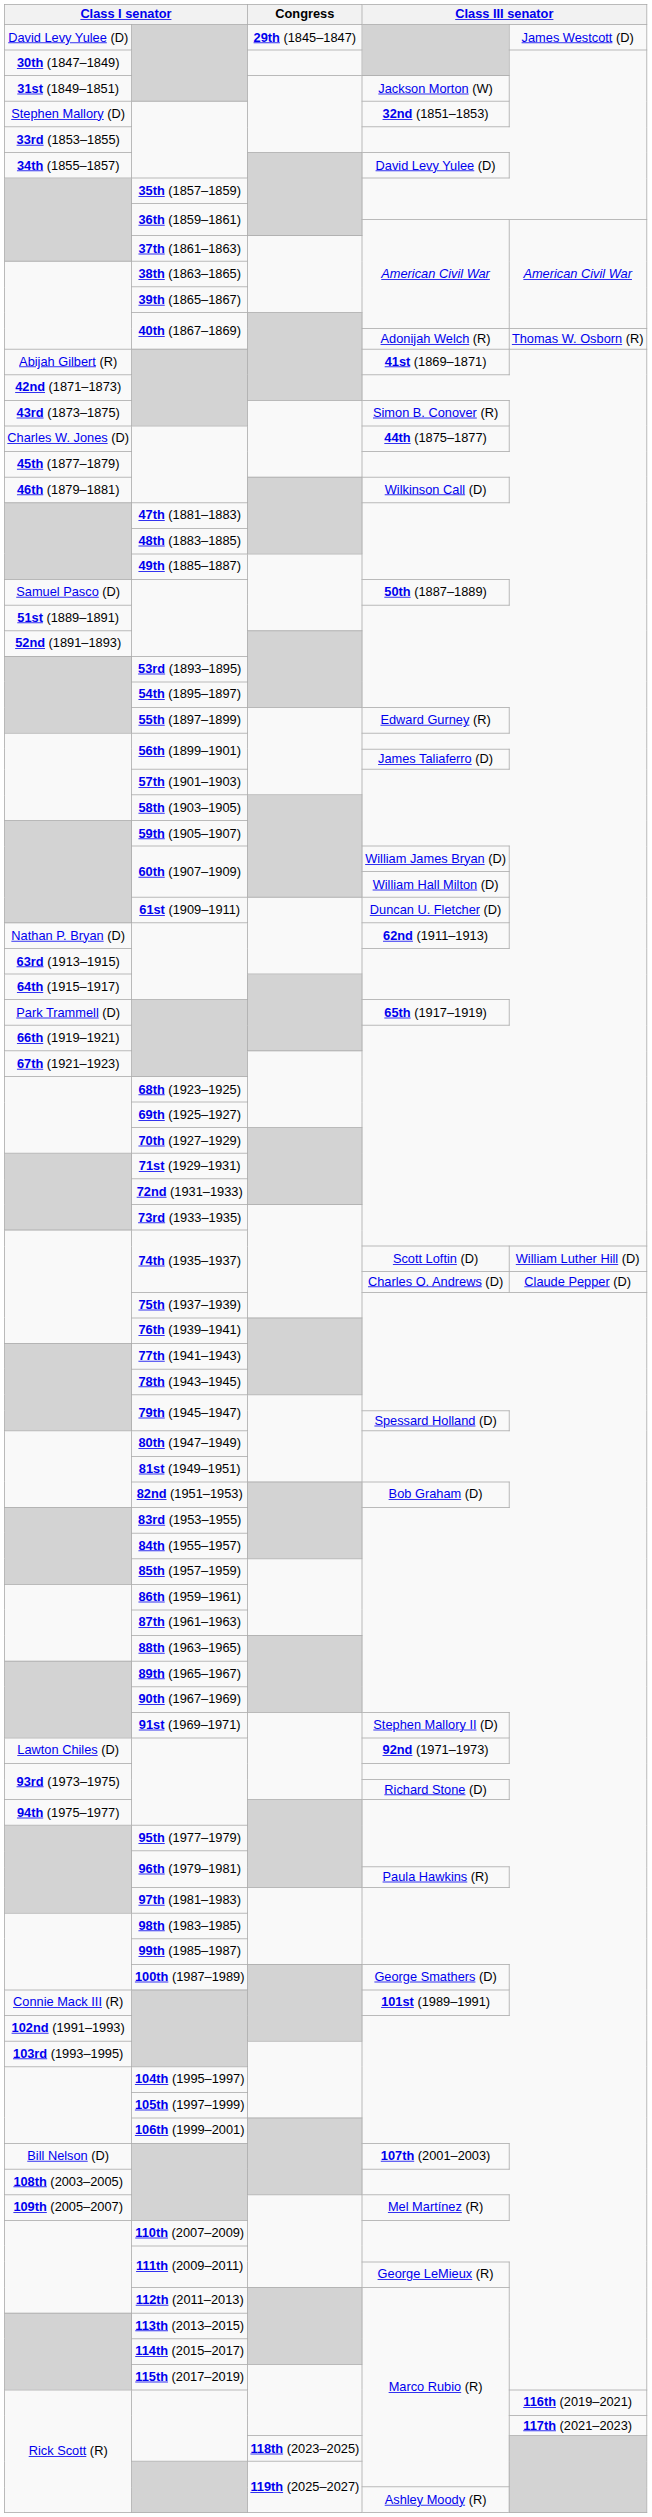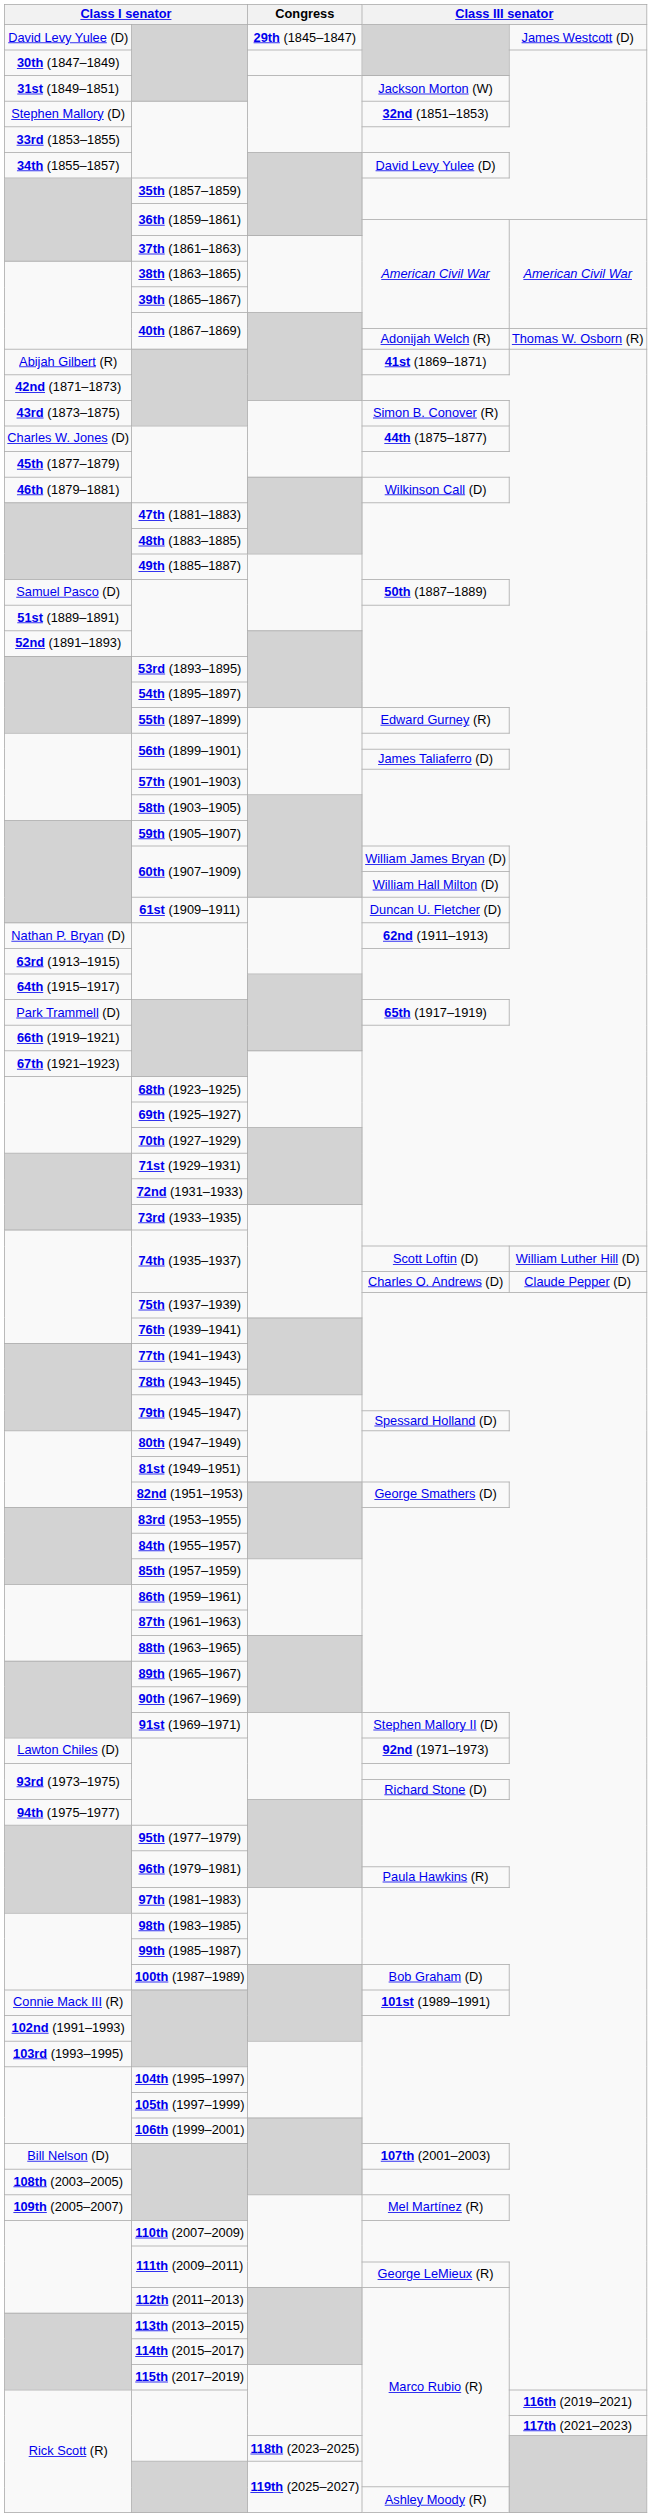 <table class="wikitable sticky-header" style="text-align:center">
 <tr>
 <th colspan="2"><a href='#'>Class I senator</a></th>
 <th>Congress</th>
 <th colspan="2"><a href='#'>Class III senator</a></th>
 </tr>
 <tr style="height:2em">
 <td><a href='#'>David Levy Yulee</a> (D)</td>
 <td rowspan="3" style="background: #D3D3D3"></td>
 <td><strong><a href='#'>29th</a></strong> (1845–1847)</td>
 <td rowspan="2" style="background: #D3D3D3"></td>
 <td><a href='#'>James Westcott</a> (D)</td>
 </tr>
 <tr style="height:2em">
 <td><strong><a href='#'>30th</a></strong> (1847–1849)</td>
 </tr>
 <tr style="height:2em">
 <td><strong><a href='#'>31st</a></strong> (1849–1851)</td>
 <td rowspan="3"></td>
 <td><a href='#'>Jackson Morton</a> (W)</td>
 </tr>
 <tr style="height:2em">
 <td><a href='#'>Stephen Mallory</a> (D)</td>
 <td rowspan="3"></td>
 <td><strong><a href='#'>32nd</a></strong> (1851–1853)</td>
 </tr>
 <tr style="height:2em">
 <td><strong><a href='#'>33rd</a></strong> (1853–1855)</td>
 </tr>
 <tr style="height:2em">
 <td><strong><a href='#'>34th</a></strong> (1855–1857)</td>
 <td rowspan="4" style="background: #D3D3D3"></td>
 <td><a href='#'>David Levy Yulee</a> (D)</td>
 </tr>
 <tr style="height:2em">
 <td rowspan="4" style="background: #D3D3D3"></td>
 <td><strong><a href='#'>35th</a></strong> (1857–1859)</td>
 </tr>
 <tr style="height:1.25em">
 <td rowspan=2><strong><a href='#'>36th</a></strong> (1859–1861)</td>
 </tr>
 <tr style="height:1.25em">
 <td rowspan=5 ><em><a href='#'>American Civil War</a></em></td>
 <td rowspan=5 ><em><a href='#'>American Civil War</a></em></td>
 </tr>
 <tr style="height:2em">
 <td><strong><a href='#'>37th</a></strong> (1861–1863)</td>
 <td rowspan="3"></td>
 </tr>
 <tr style="height:2em">
 <td rowspan="4"></td>
 <td><strong><a href='#'>38th</a></strong> (1863–1865)</td>
 </tr>
 <tr style="height:2em">
 <td><strong><a href='#'>39th</a></strong> (1865–1867)</td>
 </tr>
 <tr style="height:1.25em">
 <td rowspan=2><strong><a href='#'>40th</a></strong> (1867–1869)</td>
 <td rowspan="4" style="background: #D3D3D3"></td>
 </tr>
 <tr style="height:1.25em">
 <td><a href='#'>Adonijah Welch</a> (R)</td>
 <td><a href='#'>Thomas W. Osborn</a> (R)</td>
 </tr>
 <tr style="height:2em">
 <td><a href='#'>Abijah Gilbert</a> (R)</td>
 <td rowspan="3" style="background: #D3D3D3"></td>
 <td><strong><a href='#'>41st</a></strong> (1869–1871)</td>
 </tr>
 <tr style="height:2em">
 <td><strong><a href='#'>42nd</a></strong> (1871–1873)</td>
 </tr>
 <tr style="height:2em">
 <td><strong><a href='#'>43rd</a></strong> (1873–1875)</td>
 <td rowspan="3"></td>
 <td><a href='#'>Simon B. Conover</a> (R)</td>
 </tr>
 <tr style="height:2em">
 <td><a href='#'>Charles W. Jones</a> (D)</td>
 <td rowspan="3"></td>
 <td><strong><a href='#'>44th</a></strong> (1875–1877)</td>
 </tr>
 <tr style="height:2em">
 <td><strong><a href='#'>45th</a></strong> (1877–1879)</td>
 </tr>
 <tr style="height:2em">
 <td><strong><a href='#'>46th</a></strong> (1879–1881)</td>
 <td rowspan="3" style="background: #D3D3D3"></td>
 <td><a href='#'>Wilkinson Call</a> (D)</td>
 </tr>
 <tr style="height:2em">
 <td rowspan="3" style="background: #D3D3D3"></td>
 <td><strong><a href='#'>47th</a></strong> (1881–1883)</td>
 </tr>
 <tr style="height:2em">
 <td><strong><a href='#'>48th</a></strong> (1883–1885)</td>
 </tr>
 <tr style="height:2em">
 <td><strong><a href='#'>49th</a></strong> (1885–1887)</td>
 <td rowspan="3"></td>
 </tr>
 <tr style="height:2em">
 <td><a href='#'>Samuel Pasco</a> (D)</td>
 <td rowspan="3"></td>
 <td><strong><a href='#'>50th</a></strong> (1887–1889)</td>
 </tr>
 <tr style="height:2em">
 <td><strong><a href='#'>51st</a></strong> (1889–1891)</td>
 </tr>
 <tr style="height:2em">
 <td><strong><a href='#'>52nd</a></strong> (1891–1893)</td>
 <td rowspan="3" style="background: #D3D3D3"></td>
 </tr>
 <tr style="height:2em">
 <td rowspan="3" style="background: #D3D3D3"></td>
 <td><strong><a href='#'>53rd</a></strong> (1893–1895)</td>
 </tr>
 <tr style="height:2em">
 <td><strong><a href='#'>54th</a></strong> (1895–1897)</td>
 </tr>
 <tr style="height:2em">
 <td><strong><a href='#'>55th</a></strong> (1897–1899)</td>
 <td rowspan="4"></td>
 <td><a href='#'>Edward Gurney</a> (R)</td>
 </tr>
 <tr style="height:1.25em">
 <td rowspan="4"></td>
 <td rowspan=2><strong><a href='#'>56th</a></strong> (1899–1901)</td>
 </tr>
 <tr style="height:1.25em">
 <td><a href='#'>James Taliaferro</a> (D)</td>
 </tr>
 <tr style="height:2em">
 <td><strong><a href='#'>57th</a></strong> (1901–1903)</td>
 </tr>
 <tr style="height:2em">
 <td><strong><a href='#'>58th</a></strong> (1903–1905)</td>
 <td rowspan="4" style="background: #D3D3D3"></td>
 </tr>
 <tr style="height:2em">
 <td rowspan="4" style="background: #D3D3D3"></td>
 <td><strong><a href='#'>59th</a></strong> (1905–1907)</td>
 </tr>
 <tr style="height:2em">
 <td rowspan=2><strong><a href='#'>60th</a></strong> (1907–1909)</td>
 <td><a href='#'>William James Bryan</a> (D)</td>
 </tr>
 <tr style="height:2em">
 <td><a href='#'>William Hall Milton</a> (D)</td>
 </tr>
 <tr style="height:2em">
 <td><strong><a href='#'>61st</a></strong> (1909–1911)</td>
 <td rowspan="3"></td>
 <td><a href='#'>Duncan U. Fletcher</a> (D)</td>
 </tr>
 <tr style="height:2em">
 <td><a href='#'>Nathan P. Bryan</a> (D)</td>
 <td rowspan="3"></td>
 <td><strong><a href='#'>62nd</a></strong> (1911–1913)</td>
 </tr>
 <tr style="height:2em">
 <td><strong><a href='#'>63rd</a></strong> (1913–1915)</td>
 </tr>
 <tr style="height:2em">
 <td><strong><a href='#'>64th</a></strong> (1915–1917)</td>
 <td rowspan="3" style="background: #D3D3D3"></td>
 </tr>
 <tr style="height:2em">
 <td><a href='#'>Park Trammell</a> (D)</td>
 <td rowspan="3" style="background: #D3D3D3"></td>
 <td><strong><a href='#'>65th</a></strong> (1917–1919)</td>
 </tr>
 <tr style="height:2em">
 <td><strong><a href='#'>66th</a></strong> (1919–1921)</td>
 </tr>
 <tr style="height:2em">
 <td><strong><a href='#'>67th</a></strong> (1921–1923)</td>
 <td rowspan="3"></td>
 </tr>
 <tr style="height:2em">
 <td rowspan="3"></td>
 <td><strong><a href='#'>68th</a></strong> (1923–1925)</td>
 </tr>
 <tr style="height:2em">
 <td><strong><a href='#'>69th</a></strong> (1925–1927)</td>
 </tr>
 <tr style="height:2em">
 <td><strong><a href='#'>70th</a></strong> (1927–1929)</td>
 <td rowspan="3" style="background: #D3D3D3"></td>
 </tr>
 <tr style="height:2em">
 <td rowspan="3" style="background: #D3D3D3"></td>
 <td><strong><a href='#'>71st</a></strong> (1929–1931)</td>
 </tr>
 <tr style="height:2em">
 <td><strong><a href='#'>72nd</a></strong> (1931–1933)</td>
 </tr>
 <tr style="height:2em">
 <td><strong><a href='#'>73rd</a></strong> (1933–1935)</td>
 <td rowspan="5"></td>
 </tr>
 <tr style="height:1.25em">
 <td rowspan="5"></td>
 <td rowspan=3><strong><a href='#'>74th</a></strong> (1935–1937)</td>
 </tr>
 <tr style="height:2em">
 <td><a href='#'>Scott Loftin</a> (D)</td>
 <td><a href='#'>William Luther Hill</a> (D)</td>
 </tr>
 <tr style="height:1.25em">
 <td><a href='#'>Charles O. Andrews</a> (D)</td>
 <td><a href='#'>Claude Pepper</a> (D)</td>
 </tr>
 <tr style="height:2em">
 <td><strong><a href='#'>75th</a></strong> (1937–1939)</td>
 </tr>
 <tr style="height:2em">
 <td><strong><a href='#'>76th</a></strong> (1939–1941)</td>
 <td rowspan="3" style="background: #D3D3D3"></td>
 </tr>
 <tr style="height:2em">
 <td rowspan="4" style="background: #D3D3D3"></td>
 <td><strong><a href='#'>77th</a></strong> (1941–1943)</td>
 </tr>
 <tr style="height:2em">
 <td><strong><a href='#'>78th</a></strong> (1943–1945)</td>
 </tr>
 <tr style="height:1.25em">
 <td rowspan=2><strong><a href='#'>79th</a></strong> (1945–1947)</td>
 <td rowspan="4"></td>
 </tr>
 <tr style="height:1.25em">
 <td><a href='#'>Spessard Holland</a> (D)</td>
 </tr>
 <tr style="height:2em">
 <td rowspan="3"></td>
 <td><strong><a href='#'>80th</a></strong> (1947–1949)</td>
 </tr>
 <tr style="height:2em">
 <td><strong><a href='#'>81st</a></strong> (1949–1951)</td>
 </tr>
 <tr style="height:2em">
 <td><strong><a href='#'>82nd</a></strong> (1951–1953)</td>
 <td rowspan="3" style="background: #D3D3D3"></td>
-<td><a href='#'>Bob Graham</a> (D)</td>
+<td><a href='#'>George Smathers</a> (D)</td>
 </tr>
 <tr style="height:2em">
 <td rowspan="3" style="background: #D3D3D3"></td>
 <td><strong><a href='#'>83rd</a></strong> (1953–1955)</td>
 </tr>
 <tr style="height:2em">
 <td><strong><a href='#'>84th</a></strong> (1955–1957)</td>
 </tr>
 <tr style="height:2em">
 <td><strong><a href='#'>85th</a></strong> (1957–1959)</td>
 <td rowspan="3"></td>
 </tr>
 <tr style="height:2em">
 <td rowspan="3"></td>
 <td><strong><a href='#'>86th</a></strong> (1959–1961)</td>
 </tr>
 <tr style="height:2em">
 <td><strong><a href='#'>87th</a></strong> (1961–1963)</td>
 </tr>
 <tr style="height:2em">
 <td><strong><a href='#'>88th</a></strong> (1963–1965)</td>
 <td rowspan="3" style="background: #D3D3D3"></td>
 </tr>
 <tr style="height:2em">
 <td rowspan="3" style="background: #D3D3D3"></td>
 <td><strong><a href='#'>89th</a></strong> (1965–1967)</td>
 </tr>
 <tr style="height:2em">
 <td><strong><a href='#'>90th</a></strong> (1967–1969)</td>
 </tr>
 <tr style="height:2em">
 <td><strong><a href='#'>91st</a></strong> (1969–1971)</td>
 <td rowspan="4"></td>
 <td><a href='#'>Stephen Mallory II</a> (D)</td>
 </tr>
 <tr style="height:2em">
 <td><a href='#'>Lawton Chiles</a> (D)</td>
 <td rowspan="4"></td>
 <td><strong><a href='#'>92nd</a></strong> (1971–1973)</td>
 </tr>
 <tr style="height:1.25em">
 <td rowspan=2><strong><a href='#'>93rd</a></strong> (1973–1975)</td>
 </tr>
 <tr style="height:1.25em">
 <td><a href='#'>Richard Stone</a> (D)</td>
 </tr>
 <tr style="height:2em">
 <td><strong><a href='#'>94th</a></strong> (1975–1977)</td>
 <td rowspan="4" style="background: #D3D3D3"></td>
 </tr>
 <tr style="height:2em">
 <td rowspan="4" style="background: #D3D3D3"></td>
 <td><strong><a href='#'>95th</a></strong> (1977–1979)</td>
 </tr>
 <tr style="height:1.25em">
 <td rowspan=2><strong><a href='#'>96th</a></strong> (1979–1981)</td>
 </tr>
 <tr style="height:1.25em">
 <td><a href='#'>Paula Hawkins</a> (R)</td>
 </tr>
 <tr style="height:2em">
 <td><strong><a href='#'>97th</a></strong> (1981–1983)</td>
 <td rowspan="3"></td>
 </tr>
 <tr style="height:2em">
 <td rowspan="3"></td>
 <td><strong><a href='#'>98th</a></strong> (1983–1985)</td>
 </tr>
 <tr style="height:2em">
 <td><strong><a href='#'>99th</a></strong> (1985–1987)</td>
 </tr>
 <tr style="height:2em">
 <td><strong><a href='#'>100th</a></strong> (1987–1989)</td>
 <td rowspan="3" style="background: #D3D3D3"></td>
-<td><a href='#'>George Smathers</a> (D)</td>
+<td><a href='#'>Bob Graham</a> (D)</td>
 </tr>
 <tr style="height:2em">
 <td><a href='#'>Connie Mack III</a> (R)</td>
 <td rowspan="3" style="background: #D3D3D3"></td>
 <td><strong><a href='#'>101st</a></strong> (1989–1991)</td>
 </tr>
 <tr style="height:2em">
 <td><strong><a href='#'>102nd</a></strong> (1991–1993)</td>
 </tr>
 <tr style="height:2em">
 <td><strong><a href='#'>103rd</a></strong> (1993–1995)</td>
 <td rowspan="3"></td>
 </tr>
 <tr style="height:2em">
 <td rowspan="3"></td>
 <td><strong><a href='#'>104th</a></strong> (1995–1997)</td>
 </tr>
 <tr style="height:2em">
 <td><strong><a href='#'>105th</a></strong> (1997–1999)</td>
 </tr>
 <tr style="height:2em">
 <td><strong><a href='#'>106th</a></strong> (1999–2001)</td>
 <td rowspan="3" style="background: #D3D3D3"></td>
 </tr>
 <tr style="height:2em">
 <td><a href='#'>Bill Nelson</a> (D)</td>
 <td rowspan="3" style="background: #D3D3D3"></td>
 <td><strong><a href='#'>107th</a></strong> (2001–2003)</td>
 </tr>
 <tr style="height:2em">
 <td><strong><a href='#'>108th</a></strong> (2003–2005)</td>
 </tr>
 <tr style="height:2em">
 <td><strong><a href='#'>109th</a></strong> (2005–2007)</td>
 <td rowspan="4"></td>
 <td><a href='#'>Mel Martínez</a> (R)</td>
 </tr>
 <tr style="height:2em">
 <td rowspan="4"></td>
 <td><strong><a href='#'>110th</a></strong> (2007–2009)</td>
 </tr>
 <tr style="height:1.25em">
 <td rowspan=2><strong><a href='#'>111th</a></strong> (2009–2011)</td>
 </tr>
 <tr style="height:2em">
 <td><a href='#'>George LeMieux</a> (R)</td>
 </tr>
 <tr style="height:2em">
 <td><strong><a href='#'>112th</a></strong> (2011–2013)</td>
 <td rowspan="3" style="background: #D3D3D3"></td>
 <td rowspan="8" ><a href='#'>Marco Rubio</a> (R)</td>
 </tr>
 <tr style="height:2em">
 <td rowspan="3" style="background: #D3D3D3"></td>
 <td><strong><a href='#'>113th</a></strong> (2013–2015)</td>
 </tr>
 <tr style="height:2em">
 <td><strong><a href='#'>114th</a></strong> (2015–2017)</td>
 </tr>
 <tr style="height:2em">
 <td><strong><a href='#'>115th</a></strong> (2017–2019)</td>
 <td rowspan="3"></td>
 </tr>
 <tr style="height:2em">
 <td rowspan="5" ><a href='#'>Rick Scott</a> (R)</td>
 <td rowspan="3"></td>
 <td><strong><a href='#'>116th</a></strong> (2019–2021)</td>
 </tr>
 <tr>
 <td><strong><a href='#'>117th</a></strong> (2021–2023)</td>
 </tr>
 <tr style="height:2em">
 <td><strong><a href='#'>118th</a></strong> (2023–2025)</td>
 <td rowspan="3" style="background: #D3D3D3"></td>
 </tr>
 <tr style="height:2em">
 <td rowspan="2" style="background: #D3D3D3"></td>
 <td rowspan="2"><strong><a href='#'>119th</a></strong> (2025–2027)</td>
 </tr>
 <tr style="height:2em">
 <td><a href='#'>Ashley Moody</a> (R)</td>
 </tr>
 </table>
